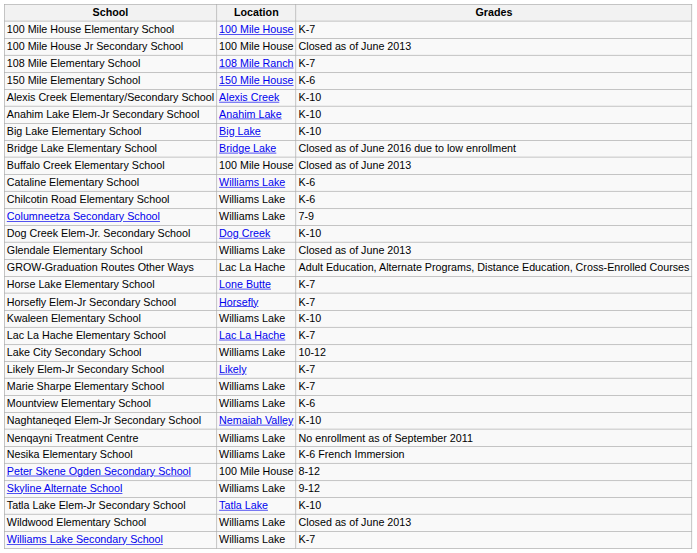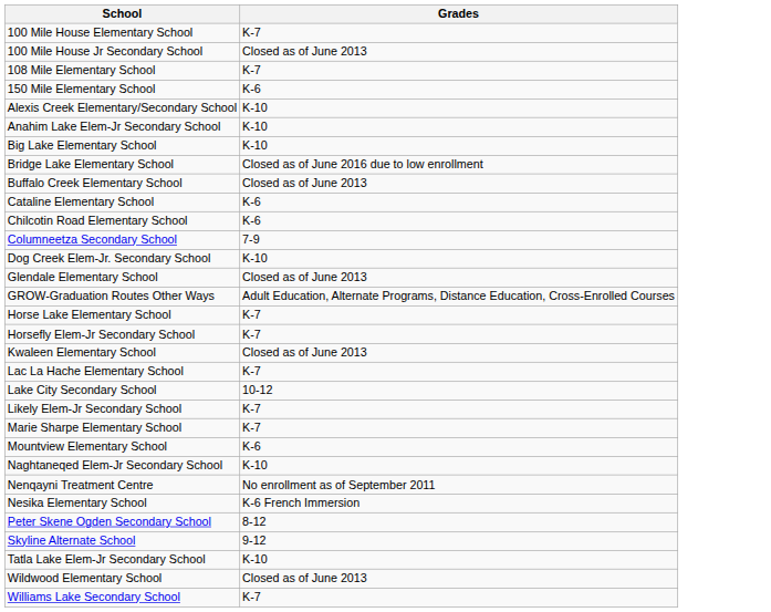 <table class="wikitable">
 <tr>
 <th>School</th>
-<th>Location</th>
 <th>Grades</th>
 </tr>
 <tr>
 <td>100 Mile House Elementary School</td>
-<td><a href='#'>100 Mile House</a></td>
 <td>K-7</td>
 </tr>
 <tr>
 <td>100 Mile House Jr Secondary School</td>
-<td>100 Mile House</td>
 <td>Closed as of June 2013</td>
 </tr>
 <tr>
 <td>108 Mile Elementary School</td>
-<td><a href='#'>108 Mile Ranch</a></td>
 <td>K-7</td>
 </tr>
 <tr>
 <td>150 Mile Elementary School</td>
-<td><a href='#'>150 Mile House</a></td>
 <td>K-6</td>
 </tr>
 <tr>
 <td>Alexis Creek Elementary/Secondary School</td>
-<td><a href='#'>Alexis Creek</a></td>
 <td>K-10</td>
 </tr>
 <tr>
 <td>Anahim Lake Elem-Jr Secondary School</td>
-<td><a href='#'>Anahim Lake</a></td>
 <td>K-10</td>
 </tr>
 <tr>
 <td>Big Lake Elementary School</td>
-<td><a href='#'>Big Lake</a></td>
 <td>K-10</td>
 </tr>
 <tr>
 <td>Bridge Lake Elementary School</td>
-<td><a href='#'>Bridge Lake</a></td>
 <td>Closed as of June 2016 due to low enrollment</td>
 </tr>
 <tr>
 <td>Buffalo Creek Elementary School</td>
-<td>100 Mile House</td>
 <td>Closed as of June 2013</td>
 </tr>
 <tr>
 <td>Cataline Elementary School</td>
-<td><a href='#'>Williams Lake</a></td>
 <td>K-6</td>
 </tr>
 <tr>
 <td>Chilcotin Road Elementary School</td>
-<td>Williams Lake</td>
 <td>K-6</td>
 </tr>
 <tr>
 <td><a href='#'>Columneetza Secondary School</a></td>
-<td>Williams Lake</td>
 <td>7-9</td>
 </tr>
 <tr>
 <td>Dog Creek Elem-Jr. Secondary School</td>
-<td><a href='#'>Dog Creek</a></td>
 <td>K-10</td>
 </tr>
 <tr>
 <td>Glendale Elementary School</td>
-<td>Williams Lake</td>
 <td>Closed as of June 2013</td>
 </tr>
 <tr>
 <td>GROW-Graduation Routes Other Ways</td>
-<td>Lac La Hache</td>
 <td>Adult Education, Alternate Programs, Distance Education, Cross-Enrolled Courses</td>
 </tr>
 <tr>
 <td>Horse Lake Elementary School</td>
-<td><a href='#'>Lone Butte</a></td>
 <td>K-7</td>
 </tr>
 <tr>
 <td>Horsefly Elem-Jr Secondary School</td>
-<td><a href='#'>Horsefly</a></td>
 <td>K-7</td>
 </tr>
 <tr>
 <td>Kwaleen Elementary School</td>
-<td>Williams Lake</td>
-<td>K-10</td>
+<td>Closed as of June 2013</td>
 </tr>
 <tr>
 <td>Lac La Hache Elementary School</td>
-<td><a href='#'>Lac La Hache</a></td>
 <td>K-7</td>
 </tr>
 <tr>
 <td>Lake City Secondary School</td>
-<td>Williams Lake</td>
 <td>10-12</td>
 </tr>
 <tr>
 <td>Likely Elem-Jr Secondary School</td>
-<td><a href='#'>Likely</a></td>
 <td>K-7</td>
 </tr>
 <tr>
 <td>Marie Sharpe Elementary School</td>
-<td>Williams Lake</td>
 <td>K-7</td>
 </tr>
 <tr>
 <td>Mountview Elementary School</td>
-<td>Williams Lake</td>
 <td>K-6</td>
 </tr>
 <tr>
 <td>Naghtaneqed Elem-Jr Secondary School</td>
-<td><a href='#'>Nemaiah Valley</a></td>
 <td>K-10</td>
 </tr>
 <tr>
 <td>Nenqayni Treatment Centre</td>
-<td>Williams Lake</td>
 <td>No enrollment as of September 2011</td>
 </tr>
 <tr>
 <td>Nesika Elementary School</td>
-<td>Williams Lake</td>
 <td>K-6 French Immersion</td>
 </tr>
 <tr>
 <td><a href='#'>Peter Skene Ogden Secondary School</a></td>
-<td>100 Mile House</td>
 <td>8-12</td>
 </tr>
 <tr>
 <td><a href='#'>Skyline Alternate School</a></td>
-<td>Williams Lake</td>
 <td>9-12</td>
 </tr>
 <tr>
 <td>Tatla Lake Elem-Jr Secondary School</td>
-<td><a href='#'>Tatla Lake</a></td>
 <td>K-10</td>
 </tr>
 <tr>
 <td>Wildwood Elementary School</td>
-<td>Williams Lake</td>
 <td>Closed as of June 2013</td>
 </tr>
 <tr>
 <td><a href='#'>Williams Lake Secondary School</a></td>
-<td>Williams Lake</td>
 <td>K-7</td>
 </tr>
 </table>
